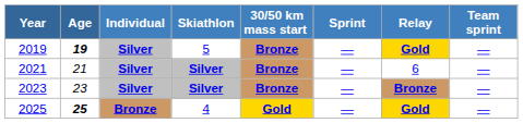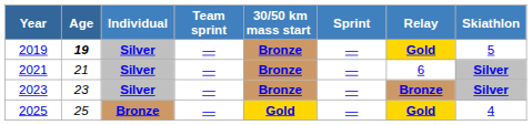 <table class="wikitable" style="font-size:95%; text-align:center; border:grey solid 1px; border-collapse:collapse; background:#ffffff;">
 <tr>
 <th style="background-color:#369; color:white; width:60px;"> Year </th>
 <th style="background-color:#369; color:white; width:40px;"> Age </th>
 <th style="background-color:#4180be; color:white; width:75px;"> Individual </th>
-<th style="background-color:#4180be; color:white; width:75px;"> Skiathlon </th>
+<th style="background-color:#4180be; color:white; width:75px;"> Team <br> sprint </th>
 <th style="background-color:#4180be; color:white; width:75px;"> 30/50 km <br>mass start </th>
 <th style="background-color:#4180be; color:white; width:75px;"> Sprint </th>
 <th style="background-color:#4180be; color:white; width:75px;"> Relay </th>
-<th style="background-color:#4180be; color:white; width:75px;"> Team <br> sprint </th>
+<th style="background-color:#4180be; color:white; width:75px;"> Skiathlon </th>
 </tr>
 <tr>
 <td><a href='#'>2019</a></td>
 <td><strong><em>19</em></strong></td>
 <td style="background:silver;"><a href='#'><strong>Silver</strong></a></td>
-<td><a href='#'>5</a></td>
+<td><a href='#'>—</a></td>
 <td style="background:#c96;"><a href='#'><strong>Bronze</strong></a></td>
 <td><a href='#'>—</a></td>
 <td style="background:gold;"><a href='#'><strong>Gold</strong></a></td>
-<td><a href='#'>—</a></td>
+<td><a href='#'>5</a></td>
 </tr>
 <tr>
 <td><a href='#'>2021</a></td>
 <td><em>21</em></td>
 <td style="background-color:silver;"><a href='#'><strong>Silver</strong></a></td>
-<td style="background-color:silver;"><a href='#'><strong>Silver</strong></a></td>
+<td><a href='#'>—</a></td>
 <td style="background-color: #C96;"><a href='#'><strong>Bronze</strong></a></td>
 <td><a href='#'>—</a></td>
 <td><a href='#'>6</a></td>
-<td><a href='#'>—</a></td>
+<td style="background-color:silver;"><a href='#'><strong>Silver</strong></a></td>
 </tr>
 <tr>
 <td><a href='#'>2023</a></td>
 <td><em>23</em></td>
 <td style="background-color:silver;"><a href='#'><strong>Silver</strong></a></td>
-<td style="background-color:silver;"><a href='#'><strong>Silver</strong></a></td>
+<td><a href='#'>—</a></td>
 <td style="background-color: #C96;"><a href='#'><strong>Bronze</strong></a></td>
 <td><a href='#'>—</a></td>
 <td style="background-color: #C96;"><a href='#'><strong>Bronze</strong></a></td>
-<td><a href='#'>—</a></td>
+<td style="background-color:silver;"><a href='#'><strong>Silver</strong></a></td>
 </tr>
 <tr>
 <td><a href='#'>2025</a></td>
-<td><strong><em>25</em></strong></td>
+<td><em>25</em></td>
 <td style="background: #C96;"><a href='#'><strong>Bronze</strong></a></td>
-<td><a href='#'>4</a></td>
+<td><a href='#'>—</a></td>
 <td style="background:gold;"><a href='#'><strong>Gold</strong></a></td>
 <td><a href='#'>—</a></td>
 <td style="background:gold;"><a href='#'><strong>Gold</strong></a></td>
-<td><a href='#'>—</a></td>
+<td><a href='#'>4</a></td>
 </tr>
 </table>
